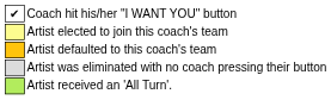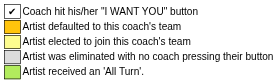 <table class="toccolours" style="font-size: 100%">
 <tr>
 <td style="background: white; border: 1px solid black"> ✔ </td>
 <td>Coach hit his/her "I WANT YOU" button</td>
 </tr>
 <tr>
+<td style="background:#FFC40C; border: 1px solid black">  </td>
+<td>Artist defaulted to this coach's team</td>
+</tr>
+<tr>
 <td style="background:#fdfc8f; border: 1px solid black">  </td>
 <td>Artist elected to join this coach's team</td>
-</tr>
-<tr>
-<td style="background:#FFC40C; border: 1px solid black">  </td>
-<td>Artist defaulted to this coach's team</td>
 </tr>
 <tr>
 <td style="background:#DCDCDC; border: 1px solid black">  </td>
 <td>Artist was eliminated with no coach pressing their button</td>
 </tr>
 <tr>
 <td style="background-color:#B2EC5D; border: 1px solid black">    </td>
 <td>Artist received an 'All Turn'.</td>
 </tr>
 </table>
